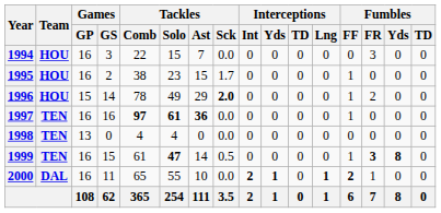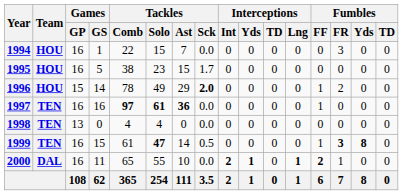 <table class="wikitable" style="text-align:center">
 <tr>
 <th rowspan="2">Year</th>
 <th rowspan="2">Team</th>
 <th colspan="2">Games</th>
 <th colspan="4">Tackles</th>
 <th colspan="4">Interceptions</th>
 <th colspan="4">Fumbles</th>
 </tr>
 <tr>
 <th>GP</th>
 <th>GS</th>
 <th>Comb</th>
 <th>Solo</th>
 <th>Ast</th>
 <th>Sck</th>
 <th>Int</th>
 <th>Yds</th>
 <th>TD</th>
 <th>Lng</th>
 <th>FF</th>
 <th>FR</th>
 <th>Yds</th>
 <th>TD</th>
 </tr>
 <tr>
 <th><a href='#'>1994</a></th>
 <th><a href='#'>HOU</a></th>
 <td>16</td>
-<td>3</td>
+<td>1</td>
 <td>22</td>
 <td>15</td>
 <td>7</td>
 <td>0.0</td>
 <td>0</td>
 <td>0</td>
 <td>0</td>
 <td>0</td>
 <td>0</td>
 <td>3</td>
 <td>0</td>
 <td>0</td>
 </tr>
 <tr>
 <th><a href='#'>1995</a></th>
 <th><a href='#'>HOU</a></th>
 <td>16</td>
-<td>2</td>
+<td>5</td>
 <td>38</td>
 <td>23</td>
 <td>15</td>
 <td>1.7</td>
 <td>0</td>
 <td>0</td>
 <td>0</td>
 <td>0</td>
-<td>1</td>
+<td>0</td>
 <td>0</td>
 <td>0</td>
 <td>0</td>
 </tr>
 <tr>
 <th><a href='#'>1996</a></th>
 <th><a href='#'>HOU</a></th>
 <td>15</td>
 <td>14</td>
 <td>78</td>
 <td>49</td>
 <td>29</td>
 <td><strong>2.0</strong></td>
 <td>0</td>
 <td>0</td>
 <td>0</td>
 <td>0</td>
 <td>1</td>
 <td>2</td>
 <td>0</td>
 <td>0</td>
 </tr>
 <tr>
 <th><a href='#'>1997</a></th>
 <th><a href='#'>TEN</a></th>
 <td>16</td>
 <td>16</td>
 <td><strong>97</strong></td>
 <td><strong>61</strong></td>
 <td><strong>36</strong></td>
 <td>0.0</td>
 <td>0</td>
 <td>0</td>
 <td>0</td>
 <td>0</td>
 <td>1</td>
 <td>0</td>
 <td>0</td>
 <td>0</td>
 </tr>
 <tr>
 <th><a href='#'>1998</a></th>
 <th><a href='#'>TEN</a></th>
 <td>13</td>
 <td>0</td>
 <td>4</td>
 <td>4</td>
 <td>0</td>
 <td>0.0</td>
 <td>0</td>
 <td>0</td>
 <td>0</td>
 <td>0</td>
 <td>0</td>
 <td>0</td>
 <td>0</td>
 <td>0</td>
 </tr>
 <tr>
 <th><a href='#'>1999</a></th>
 <th><a href='#'>TEN</a></th>
 <td>16</td>
 <td>15</td>
 <td>61</td>
 <td><strong>47</strong></td>
 <td>14</td>
 <td>0.5</td>
 <td>0</td>
 <td>0</td>
 <td>0</td>
 <td>0</td>
 <td>1</td>
 <td><strong>3</strong></td>
 <td><strong>8</strong></td>
 <td>0</td>
 </tr>
 <tr>
 <th><a href='#'>2000</a></th>
 <th><a href='#'>DAL</a></th>
 <td>16</td>
 <td>11</td>
 <td>65</td>
 <td>55</td>
 <td>10</td>
 <td>0.0</td>
 <td><strong>2</strong></td>
 <td><strong>1</strong></td>
 <td>0</td>
 <td><strong>1</strong></td>
 <td><strong>2</strong></td>
 <td>1</td>
 <td>0</td>
 <td>0</td>
 </tr>
 <tr>
 <th colspan="2"></th>
 <th>108</th>
 <th>62</th>
 <th>365</th>
 <th>254</th>
 <th>111</th>
 <th>3.5</th>
 <th>2</th>
 <th>1</th>
 <th>0</th>
 <th>1</th>
 <th>6</th>
 <th>7</th>
 <th>8</th>
 <th>0</th>
 </tr>
 </table>
